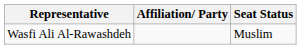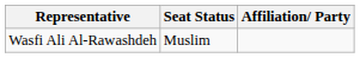 <table class="wikitable">
 <tr>
 <th>Representative</th>
+<th>Seat Status</th>
 <th>Affiliation/ Party</th>
-<th>Seat Status</th>
 </tr>
 <tr>
 <td>Wasfi Ali Al-Rawashdeh</td>
+<td>Muslim</td>
 <td></td>
-<td>Muslim</td>
 </tr>
 </table>
